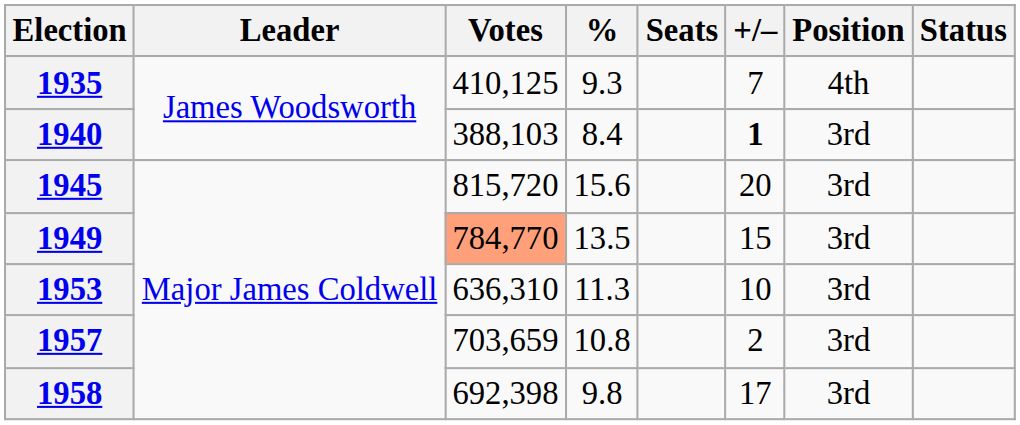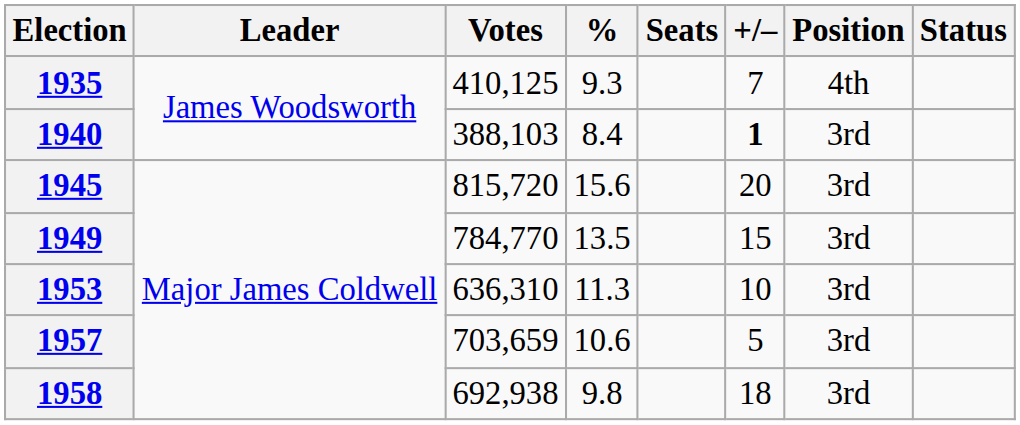 <table class=wikitable style="text-align: center;">
 <tr>
 <th>Election</th>
 <th>Leader</th>
 <th>Votes</th>
 <th>%</th>
 <th>Seats</th>
 <th>+/–</th>
 <th>Position</th>
 <th>Status</th>
 </tr>
 <tr>
 <th><a href='#'>1935</a></th>
 <td rowspan=2><a href='#'>James Woodsworth</a></td>
 <td>410,125</td>
 <td>9.3</td>
 <td></td>
 <td> 7</td>
 <td> 4th</td>
 <td></td>
 </tr>
 <tr>
 <th><a href='#'>1940</a></th>
 <td>388,103</td>
 <td>8.4</td>
 <td></td>
 <td><strong> 1</strong></td>
 <td> 3rd</td>
 <td></td>
 </tr>
 <tr>
 <th><a href='#'>1945</a></th>
 <td rowspan=5><a href='#'>Major James Coldwell</a></td>
 <td>815,720</td>
 <td>15.6</td>
 <td></td>
 <td> 20</td>
 <td> 3rd</td>
 <td></td>
 </tr>
 <tr>
 <th><a href='#'>1949</a></th>
-<td style="background: lightsalmon;">784,770</td>
+<td>784,770</td>
 <td>13.5</td>
 <td></td>
 <td> 15</td>
 <td> 3rd</td>
 <td></td>
 </tr>
 <tr>
 <th><a href='#'>1953</a></th>
 <td>636,310</td>
 <td>11.3</td>
 <td></td>
 <td> 10</td>
 <td> 3rd</td>
 <td></td>
 </tr>
 <tr>
 <th><a href='#'>1957</a></th>
 <td>703,659</td>
-<td>10.8</td>
+<td>10.6</td>
 <td></td>
-<td> 2</td>
+<td> 5</td>
 <td> 3rd</td>
 <td></td>
 </tr>
 <tr>
 <th><a href='#'>1958</a></th>
-<td>692,398</td>
+<td>692,938</td>
 <td>9.8</td>
 <td></td>
-<td> 17</td>
+<td> 18</td>
 <td> 3rd</td>
 <td></td>
 </tr>
 </table>
